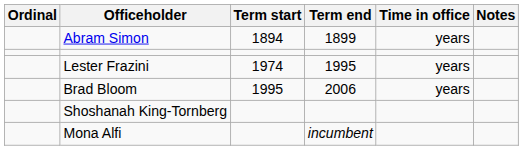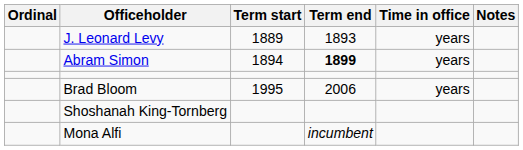 <table class="wikitable sortable">
 <tr>
 <th>Ordinal</th>
 <th>Officeholder</th>
 <th>Term start</th>
 <th>Term end</th>
 <th>Time in office</th>
 <th>Notes</th>
 </tr>
 <tr>
 <td align=center></td>
+<td><a href='#'>J. Leonard Levy</a></td>
+<td align="center">1889</td>
+<td align=center>1893</td>
+<td align=right> years</td>
+<td></td>
+</tr>
+<tr>
+<td align=center></td>
 <td><a href='#'>Abram Simon</a></td>
 <td align=center>1894</td>
-<td align=center>1899</td>
+<td align=center><strong>1899</strong></td>
 <td align=right> years</td>
 <td></td>
 </tr>
 <tr>
 <td align=center></td>
 <td></td>
 <td align=center></td>
 <td align=center></td>
 <td align=right></td>
-<td></td>
-</tr>
-<tr>
-<td align=center></td>
-<td>Lester Frazini</td>
-<td align=center>1974</td>
-<td align=center>1995</td>
-<td align=right> years</td>
 <td></td>
 </tr>
 <tr>
 <td align=center></td>
 <td>Brad Bloom</td>
 <td align=center>1995</td>
 <td align=center>2006</td>
 <td align=right> years</td>
 <td><br></td>
 </tr>
 <tr>
 <td align=center></td>
 <td>Shoshanah King-Tornberg</td>
 <td align=center></td>
 <td align=center></td>
 <td align=right></td>
 <td></td>
 </tr>
 <tr>
 <td align=center></td>
 <td>Mona Alfi</td>
 <td align=center></td>
 <td align=center><em>incumbent</em></td>
 <td align=right></td>
 <td><br></td>
 </tr>
 </table>
